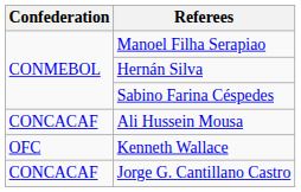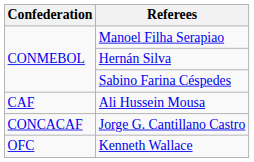 <table class="wikitable">
 <tr>
 <th>Confederation</th>
 <th>Referees</th>
 </tr>
 <tr>
 <td rowspan="3"><a href='#'>CONMEBOL</a></td>
 <td> <a href='#'>Manoel Filha Serapiao</a></td>
 </tr>
 <tr>
 <td> <a href='#'>Hernán Silva</a></td>
 </tr>
 <tr>
 <td> <a href='#'>Sabino Farina Céspedes</a></td>
 </tr>
 <tr>
+<td rowspan="1"><a href='#'>CAF</a></td>
+<td> <a href='#'>Ali Hussein Mousa</a></td>
+</tr>
+<tr>
 <td rowspan="1"><a href='#'>CONCACAF</a></td>
-<td> <a href='#'>Ali Hussein Mousa</a></td>
+<td> <a href='#'>Jorge G. Cantillano Castro</a></td>
 </tr>
 <tr>
 <td><a href='#'>OFC</a></td>
 <td> <a href='#'>Kenneth Wallace</a></td>
 </tr>
-<tr>
-<td rowspan="1"><a href='#'>CONCACAF</a></td>
-<td> <a href='#'>Jorge G. Cantillano Castro</a></td>
-</tr>
 </table>
